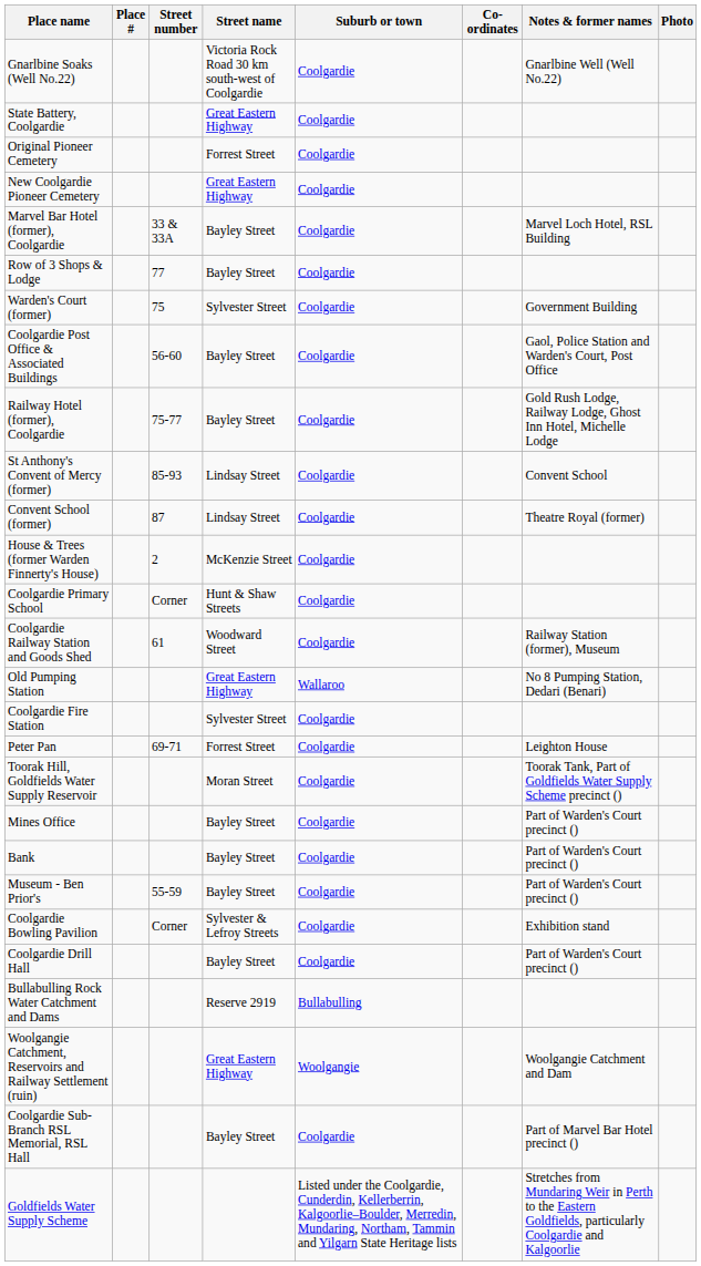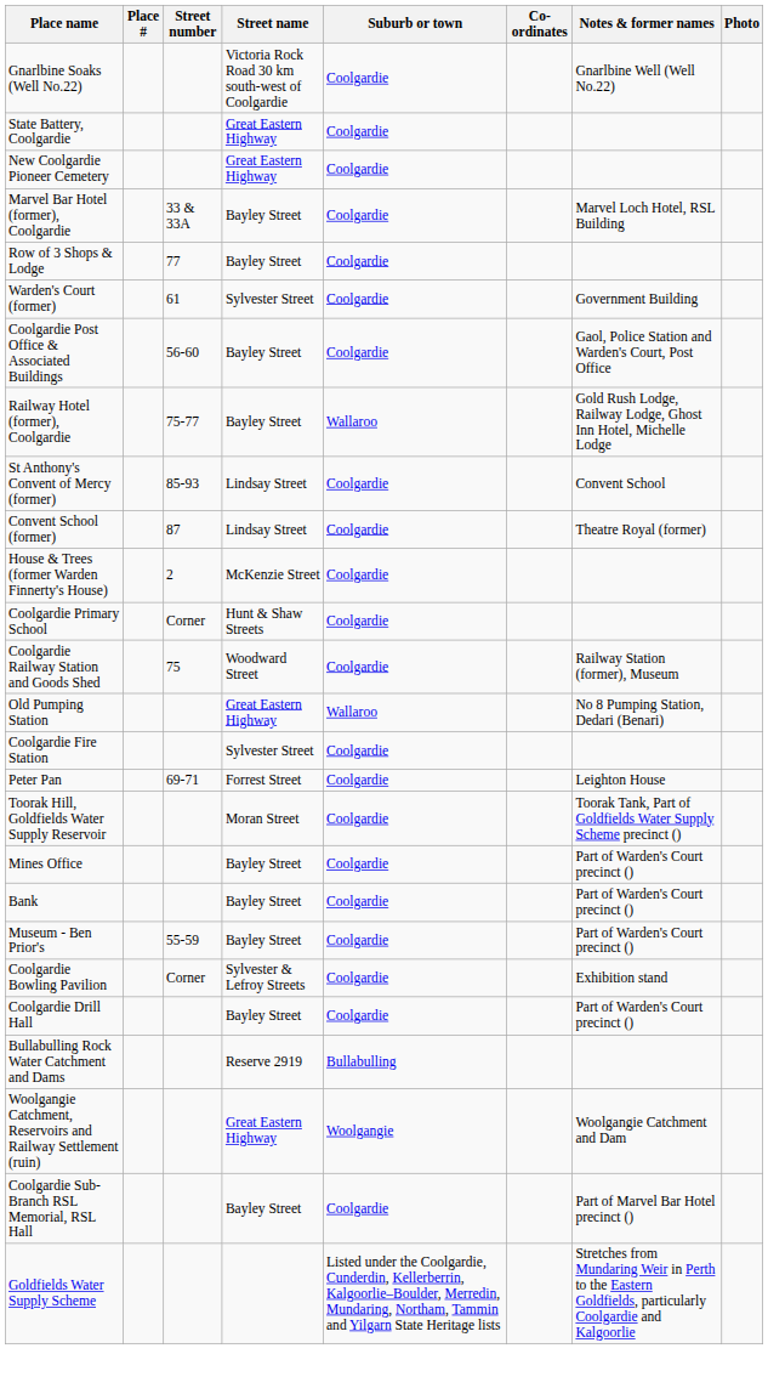 <table class="wikitable sortable">
 <tr>
 <th>Place name</th>
 <th>Place #</th>
 <th>Street number</th>
 <th>Street name</th>
 <th>Suburb or town</th>
 <th>Co-ordinates</th>
 <th class="unsortable">Notes & former names</th>
 <th class="unsortable">Photo</th>
 </tr>
 <tr>
 <td>Gnarlbine Soaks (Well No.22)</td>
 <td></td>
 <td></td>
 <td>Victoria Rock Road 30 km south-west of Coolgardie</td>
 <td><a href='#'>Coolgardie</a></td>
 <td></td>
 <td>Gnarlbine Well (Well No.22)</td>
 <td></td>
 </tr>
 <tr>
 <td>State Battery, Coolgardie</td>
 <td></td>
 <td></td>
 <td><a href='#'>Great Eastern Highway</a></td>
-<td><a href='#'>Coolgardie</a></td>
-<td></td>
-<td></td>
-<td></td>
-</tr>
-<tr>
-<td>Original Pioneer Cemetery</td>
-<td></td>
-<td></td>
-<td>Forrest Street</td>
 <td><a href='#'>Coolgardie</a></td>
 <td></td>
 <td></td>
 <td></td>
 </tr>
 <tr>
 <td>New Coolgardie Pioneer Cemetery</td>
 <td></td>
 <td></td>
 <td><a href='#'>Great Eastern Highway</a></td>
 <td><a href='#'>Coolgardie</a></td>
 <td></td>
 <td></td>
 <td></td>
 </tr>
 <tr>
 <td>Marvel Bar Hotel (former), Coolgardie</td>
 <td></td>
 <td>33 & 33A</td>
 <td>Bayley Street</td>
 <td><a href='#'>Coolgardie</a></td>
 <td></td>
 <td>Marvel Loch Hotel, RSL Building</td>
 <td></td>
 </tr>
 <tr>
 <td>Row of 3 Shops & Lodge</td>
 <td></td>
 <td>77</td>
 <td>Bayley Street</td>
 <td><a href='#'>Coolgardie</a></td>
 <td></td>
 <td></td>
 <td></td>
 </tr>
 <tr>
 <td>Warden's Court (former)</td>
 <td></td>
-<td>75</td>
+<td>61</td>
 <td>Sylvester Street</td>
 <td><a href='#'>Coolgardie</a></td>
 <td></td>
 <td>Government Building</td>
 <td></td>
 </tr>
 <tr>
 <td>Coolgardie Post Office & Associated Buildings</td>
 <td></td>
 <td>56-60</td>
 <td>Bayley Street</td>
 <td><a href='#'>Coolgardie</a></td>
 <td></td>
 <td>Gaol, Police Station and Warden's Court, Post Office</td>
 <td></td>
 </tr>
 <tr>
 <td>Railway Hotel (former), Coolgardie</td>
 <td></td>
 <td>75-77</td>
 <td>Bayley Street</td>
-<td><a href='#'>Coolgardie</a></td>
+<td><a href='#'>Wallaroo</a></td>
 <td></td>
 <td>Gold Rush Lodge, Railway Lodge, Ghost Inn Hotel, Michelle Lodge</td>
 <td></td>
 </tr>
 <tr>
 <td>St Anthony's Convent of Mercy (former)</td>
 <td></td>
 <td>85-93</td>
 <td>Lindsay Street</td>
 <td><a href='#'>Coolgardie</a></td>
 <td></td>
 <td>Convent School</td>
 <td></td>
 </tr>
 <tr>
 <td>Convent School (former)</td>
 <td></td>
 <td>87</td>
 <td>Lindsay Street</td>
 <td><a href='#'>Coolgardie</a></td>
 <td></td>
 <td>Theatre Royal (former)</td>
 <td></td>
 </tr>
 <tr>
 <td>House & Trees (former Warden Finnerty's House)</td>
 <td></td>
 <td>2</td>
 <td>McKenzie Street</td>
 <td><a href='#'>Coolgardie</a></td>
 <td></td>
 <td></td>
 <td></td>
 </tr>
 <tr>
 <td>Coolgardie Primary School</td>
 <td></td>
 <td>Corner</td>
 <td>Hunt & Shaw Streets</td>
 <td><a href='#'>Coolgardie</a></td>
 <td></td>
 <td></td>
 <td></td>
 </tr>
 <tr>
 <td>Coolgardie Railway Station and Goods Shed</td>
 <td></td>
-<td>61</td>
+<td>75</td>
 <td>Woodward Street</td>
 <td><a href='#'>Coolgardie</a></td>
 <td></td>
 <td>Railway Station (former), Museum</td>
 <td></td>
 </tr>
 <tr>
 <td>Old Pumping Station</td>
 <td></td>
 <td></td>
 <td><a href='#'>Great Eastern Highway</a></td>
 <td><a href='#'>Wallaroo</a></td>
 <td></td>
 <td>No 8 Pumping Station, Dedari (Benari)</td>
 <td></td>
 </tr>
 <tr>
 <td>Coolgardie Fire Station</td>
 <td></td>
 <td></td>
 <td>Sylvester Street</td>
 <td><a href='#'>Coolgardie</a></td>
 <td></td>
 <td></td>
 <td></td>
 </tr>
 <tr>
 <td>Peter Pan</td>
 <td></td>
 <td>69-71</td>
 <td>Forrest Street</td>
 <td><a href='#'>Coolgardie</a></td>
 <td></td>
 <td>Leighton House</td>
 <td></td>
 </tr>
 <tr>
 <td>Toorak Hill, Goldfields Water Supply Reservoir</td>
 <td></td>
 <td></td>
 <td>Moran Street</td>
 <td><a href='#'>Coolgardie</a></td>
 <td></td>
 <td>Toorak Tank, Part of <a href='#'>Goldfields Water Supply Scheme</a> precinct ()</td>
 <td></td>
 </tr>
 <tr>
 <td>Mines Office</td>
 <td></td>
 <td></td>
 <td>Bayley Street</td>
 <td><a href='#'>Coolgardie</a></td>
 <td></td>
 <td>Part of Warden's Court precinct ()</td>
 <td></td>
 </tr>
 <tr>
 <td>Bank</td>
 <td></td>
 <td></td>
 <td>Bayley Street</td>
 <td><a href='#'>Coolgardie</a></td>
 <td></td>
 <td>Part of Warden's Court precinct ()</td>
 <td></td>
 </tr>
 <tr>
 <td>Museum - Ben Prior's</td>
 <td></td>
 <td>55-59</td>
 <td>Bayley Street</td>
 <td><a href='#'>Coolgardie</a></td>
 <td></td>
 <td>Part of Warden's Court precinct ()</td>
 <td></td>
 </tr>
 <tr>
 <td>Coolgardie Bowling Pavilion</td>
 <td></td>
 <td>Corner</td>
 <td>Sylvester & Lefroy Streets</td>
 <td><a href='#'>Coolgardie</a></td>
 <td></td>
 <td>Exhibition stand</td>
 <td></td>
 </tr>
 <tr>
 <td>Coolgardie Drill Hall</td>
 <td></td>
 <td></td>
 <td>Bayley Street</td>
 <td><a href='#'>Coolgardie</a></td>
 <td></td>
 <td>Part of Warden's Court precinct ()</td>
 <td></td>
 </tr>
 <tr>
 <td>Bullabulling Rock Water Catchment and Dams</td>
 <td></td>
 <td></td>
 <td>Reserve 2919</td>
 <td><a href='#'>Bullabulling</a></td>
 <td></td>
 <td></td>
 <td></td>
 </tr>
 <tr>
 <td>Woolgangie Catchment, Reservoirs and Railway Settlement (ruin)</td>
 <td></td>
 <td></td>
 <td><a href='#'>Great Eastern Highway</a></td>
 <td><a href='#'>Woolgangie</a></td>
 <td></td>
 <td>Woolgangie Catchment and Dam</td>
 <td></td>
 </tr>
 <tr>
 <td>Coolgardie Sub-Branch RSL Memorial, RSL Hall</td>
 <td></td>
 <td></td>
 <td>Bayley Street</td>
 <td><a href='#'>Coolgardie</a></td>
 <td></td>
 <td>Part of Marvel Bar Hotel precinct ()</td>
 <td></td>
 </tr>
 <tr>
 <td><a href='#'>Goldfields Water Supply Scheme</a></td>
 <td></td>
 <td></td>
 <td></td>
 <td>Listed under the Coolgardie, <a href='#'>Cunderdin</a>, <a href='#'>Kellerberrin</a>, <a href='#'>Kalgoorlie–Boulder</a>, <a href='#'>Merredin</a>, <a href='#'>Mundaring</a>, <a href='#'>Northam</a>, <a href='#'>Tammin</a> and <a href='#'>Yilgarn</a> State Heritage lists</td>
 <td></td>
 <td>Stretches from <a href='#'>Mundaring Weir</a> in <a href='#'>Perth</a> to the <a href='#'>Eastern Goldfields</a>, particularly <a href='#'>Coolgardie</a> and <a href='#'>Kalgoorlie</a></td>
 <td></td>
 </tr>
 </table>
